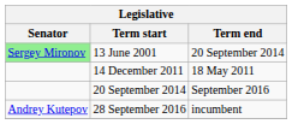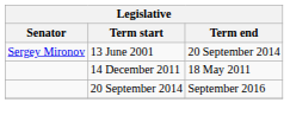 <table class="wikitable sortable">
 <tr>
 <th colspan=3>Legislative</th>
 </tr>
 <tr>
 <th>Senator</th>
 <th>Term start</th>
 <th>Term end</th>
 </tr>
 <tr>
-<td style="background: lightgreen;"><a href='#'>Sergey Mironov</a></td>
+<td><a href='#'>Sergey Mironov</a></td>
 <td>13 June 2001</td>
 <td>20 September 2014</td>
 </tr>
 <tr>
 <td></td>
 <td>14 December 2011</td>
 <td>18 May 2011</td>
 </tr>
 <tr>
 <td></td>
 <td>20 September 2014</td>
 <td>September 2016</td>
 </tr>
 <tr>
-<td><a href='#'>Andrey Kutepov</a></td>
-<td>28 September 2016</td>
-<td>incumbent</td>
-</tr>
-<tr>
 </tr>
 </table>
